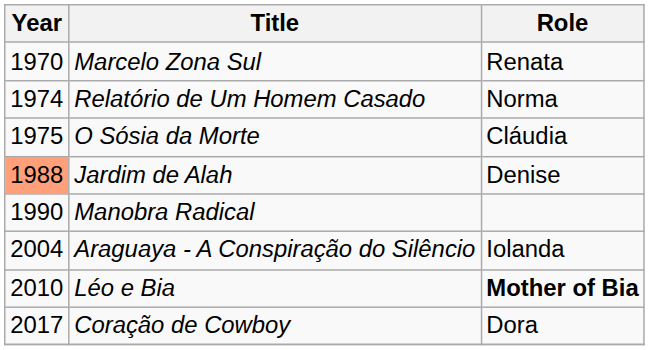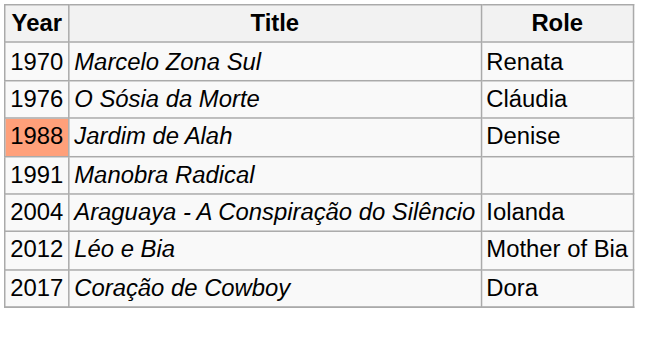 <table class="wikitable">
 <tr>
 <th>Year</th>
 <th>Title</th>
 <th>Role</th>
 </tr>
 <tr>
 <td>1970</td>
 <td><em>Marcelo Zona Sul</em></td>
 <td>Renata</td>
 </tr>
 <tr>
-<td>1974</td>
-<td><em>Relatório de Um Homem Casado</em></td>
-<td>Norma</td>
-</tr>
-<tr>
-<td>1975</td>
+<td>1976</td>
 <td><em>O Sósia da Morte</em></td>
 <td>Cláudia</td>
 </tr>
 <tr>
 <td style="background: lightsalmon;">1988</td>
 <td><em>Jardim de Alah</em></td>
 <td>Denise</td>
 </tr>
 <tr>
-<td>1990</td>
+<td>1991</td>
 <td><em>Manobra Radical</em></td>
 <td></td>
 </tr>
 <tr>
 <td>2004</td>
 <td><em>Araguaya - A Conspiração do Silêncio</em></td>
 <td>Iolanda</td>
 </tr>
 <tr>
-<td>2010</td>
+<td>2012</td>
 <td><em>Léo e Bia</em></td>
-<td><strong>Mother of Bia</strong></td>
+<td>Mother of Bia</td>
 </tr>
 <tr>
 <td>2017</td>
 <td><em>Coração de Cowboy</em></td>
 <td>Dora</td>
 </tr>
 <tr>
 </tr>
 </table>
